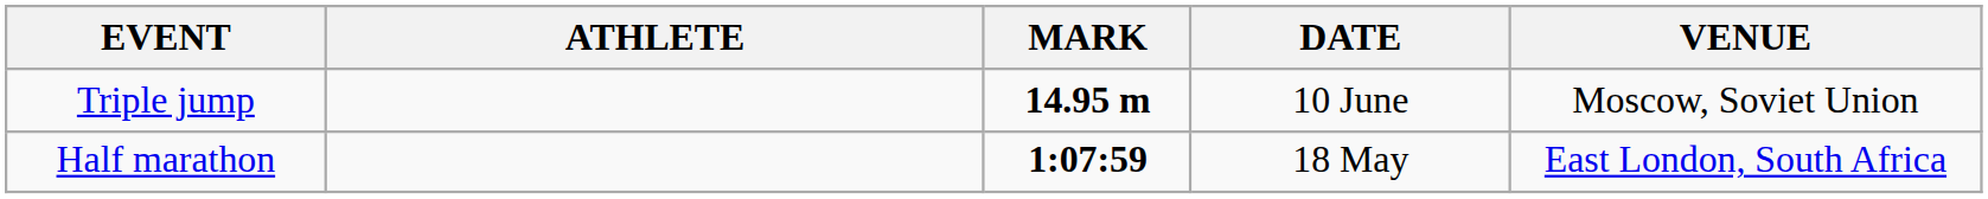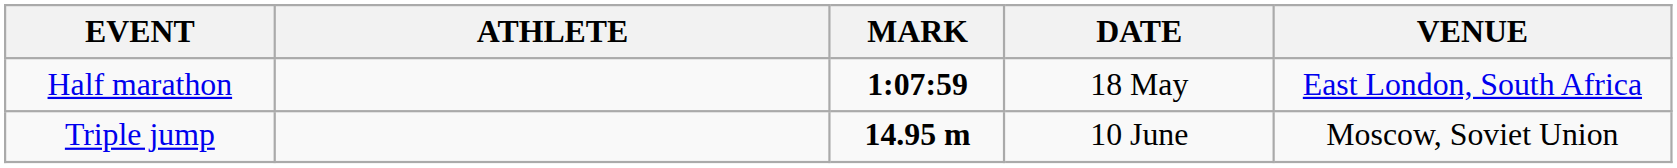 <table class="wikitable" style="border-collapse: collapse; font-size: 90%;">
 <tr>
 <th align="center" style="width: 8em">EVENT</th>
 <th align="center" style="width: 17em">ATHLETE</th>
 <th align="center" style="width: 5em">MARK</th>
 <th align="center" style="width: 8em">DATE</th>
 <th align="center" style="width: 12em">VENUE</th>
 </tr>
 <tr>
+<td align="center"><a href='#'>Half marathon</a></td>
+<td></td>
+<td align="center"><strong>1:07:59</strong></td>
+<td align="center">18 May</td>
+<td align="center"><a href='#'>East London, South Africa</a></td>
+</tr>
+<tr>
 <td align="center"><a href='#'>Triple jump</a></td>
 <td></td>
 <td align="center"><strong>14.95 m</strong></td>
 <td align="center">10 June</td>
 <td align="center">Moscow, Soviet Union</td>
 </tr>
-<tr>
-<td align="center"><a href='#'>Half marathon</a></td>
-<td></td>
-<td align="center"><strong>1:07:59</strong></td>
-<td align="center">18 May</td>
-<td align="center"><a href='#'>East London, South Africa</a></td>
-</tr>
 </table>
